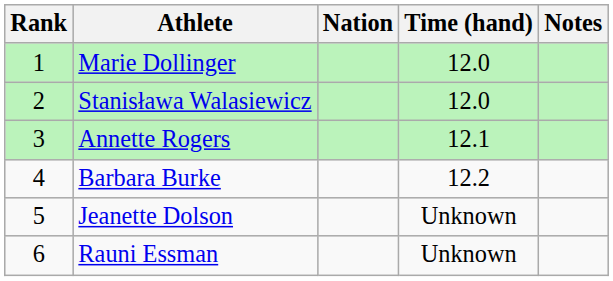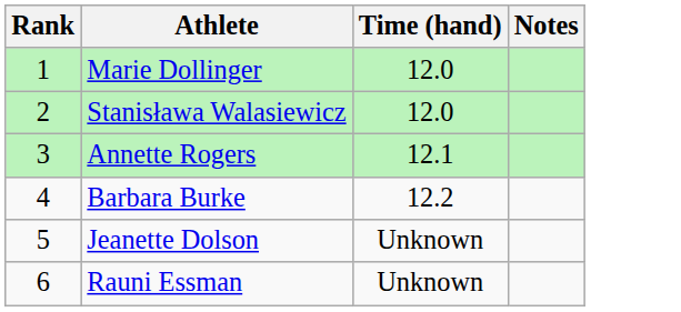 <table class="wikitable sortable" style="text-align:center">
 <tr>
 <th>Rank</th>
 <th>Athlete</th>
-<th>Nation</th>
 <th>Time (hand)</th>
 <th>Notes</th>
 </tr>
 <tr bgcolor=#bbf3bb>
 <td>1</td>
 <td align=left><a href='#'>Marie Dollinger</a></td>
-<td align=left></td>
 <td>12.0</td>
 <td></td>
 </tr>
 <tr bgcolor=#bbf3bb>
 <td>2</td>
 <td align=left><a href='#'>Stanisława Walasiewicz</a></td>
-<td align=left></td>
 <td>12.0</td>
 <td></td>
 </tr>
 <tr bgcolor=#bbf3bb>
 <td>3</td>
 <td align=left><a href='#'>Annette Rogers</a></td>
-<td align=left></td>
 <td>12.1</td>
 <td></td>
 </tr>
 <tr>
 <td>4</td>
 <td align=left><a href='#'>Barbara Burke</a></td>
-<td align=left></td>
 <td>12.2</td>
 <td></td>
 </tr>
 <tr>
 <td>5</td>
 <td align=left><a href='#'>Jeanette Dolson</a></td>
-<td align=left></td>
 <td>Unknown</td>
 <td></td>
 </tr>
 <tr>
 <td>6</td>
 <td align=left><a href='#'>Rauni Essman</a></td>
-<td align=left></td>
 <td>Unknown</td>
 <td></td>
 </tr>
 </table>
